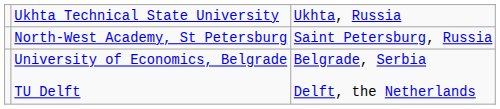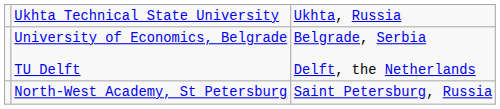 <table class="wikitable">
 <tr>
 <td></td>
 <td> <a href='#'>Ukhta Technical State University</a></td>
 <td><a href='#'>Ukhta</a>, <a href='#'>Russia</a></td>
 </tr>
 <tr>
 <td></td>
+<td> <a href='#'>University of Economics, Belgrade</a><br><br> <a href='#'>TU Delft</a></td>
+<td><a href='#'>Belgrade</a>, <a href='#'>Serbia</a><br><br><a href='#'>Delft</a>, the <a href='#'>Netherlands</a></td>
+</tr>
+<tr>
+<td></td>
 <td> <a href='#'>North-West Academy, St Petersburg</a></td>
 <td><a href='#'>Saint Petersburg</a>, <a href='#'>Russia</a></td>
 </tr>
-<tr>
-<td></td>
-<td> <a href='#'>University of Economics, Belgrade</a><br><br> <a href='#'>TU Delft</a></td>
-<td><a href='#'>Belgrade</a>, <a href='#'>Serbia</a><br><br><a href='#'>Delft</a>, the <a href='#'>Netherlands</a></td>
-</tr>
 </table>
